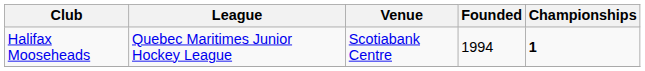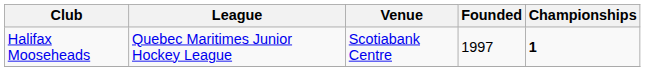 <table class="wikitable sortable" width="80%">
 <tr>
 <th>Club</th>
 <th>League</th>
 <th>Venue</th>
 <th>Founded</th>
 <th>Championships</th>
 </tr>
 <tr>
 <td><a href='#'>Halifax Mooseheads</a></td>
 <td><a href='#'>Quebec Maritimes Junior Hockey League</a></td>
 <td><a href='#'>Scotiabank Centre</a></td>
-<td>1994</td>
+<td>1997</td>
 <td><strong>1</strong></td>
 </tr>
 <tr>
 </tr>
 </table>
